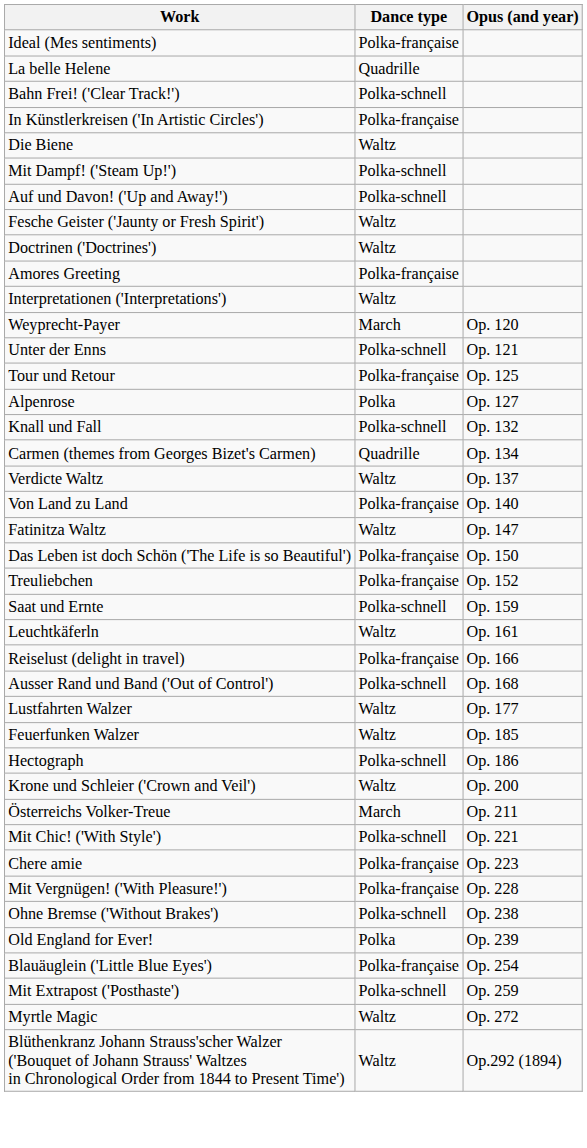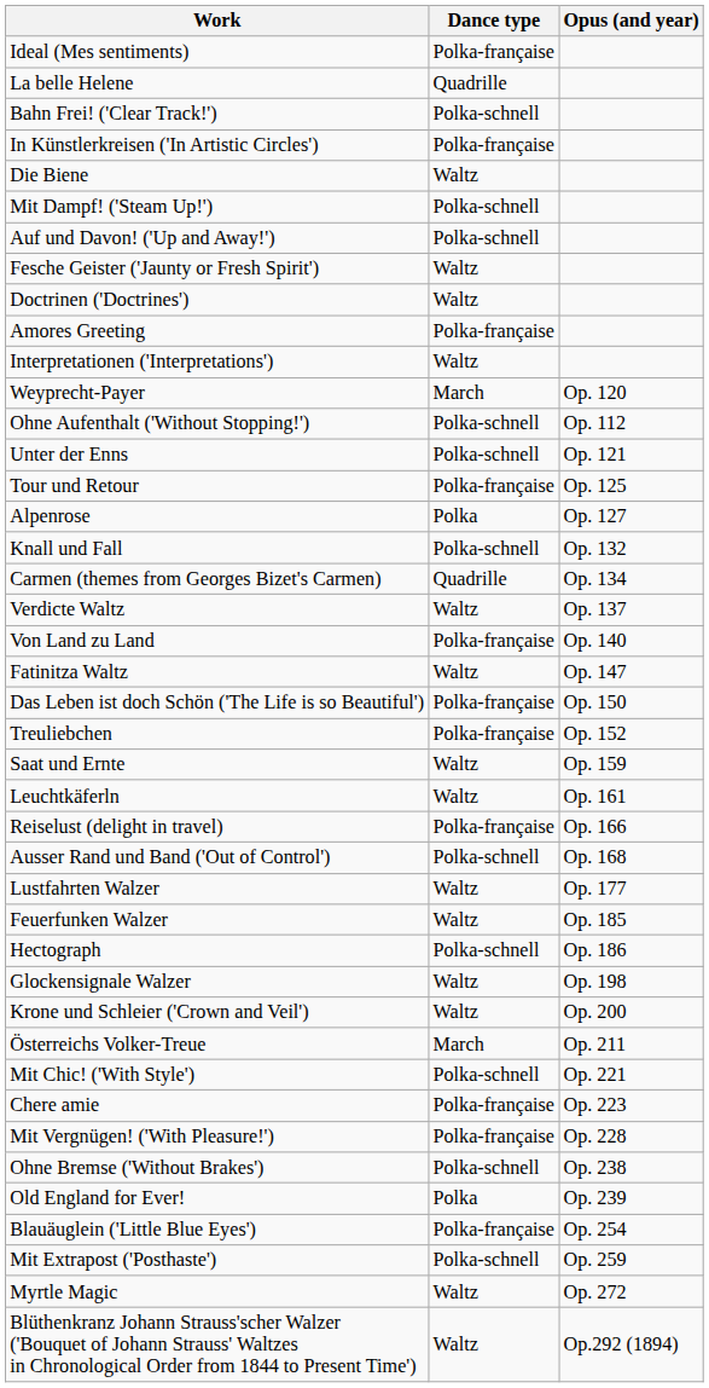 <table class="wikitable sortable">
 <tr>
 <th>Work</th>
 <th>Dance type</th>
 <th>Opus (and year)</th>
 </tr>
 <tr>
 <td>Ideal (Mes sentiments)</td>
 <td>Polka-française</td>
 <td></td>
 </tr>
 <tr>
 <td>La belle Helene</td>
 <td>Quadrille</td>
 <td></td>
 </tr>
 <tr>
 <td>Bahn Frei! ('Clear Track!')</td>
 <td>Polka-schnell</td>
 <td></td>
 </tr>
 <tr>
 <td>In Künstlerkreisen ('In Artistic Circles')</td>
 <td>Polka-française</td>
 <td></td>
 </tr>
 <tr>
 <td>Die Biene</td>
 <td>Waltz</td>
 <td></td>
 </tr>
 <tr>
 <td>Mit Dampf! ('Steam Up!')</td>
 <td>Polka-schnell</td>
 <td></td>
 </tr>
 <tr>
 <td>Auf und Davon! ('Up and Away!')</td>
 <td>Polka-schnell</td>
 <td></td>
 </tr>
 <tr>
 <td>Fesche Geister ('Jaunty or Fresh Spirit')</td>
 <td>Waltz</td>
 <td></td>
 </tr>
 <tr>
 <td>Doctrinen ('Doctrines')</td>
 <td>Waltz</td>
 <td></td>
 </tr>
 <tr>
 <td>Amores Greeting</td>
 <td>Polka-française</td>
 <td></td>
 </tr>
 <tr>
 <td>Interpretationen ('Interpretations')</td>
 <td>Waltz</td>
 <td></td>
 </tr>
 <tr>
 <td>Weyprecht-Payer</td>
 <td>March</td>
 <td>Op. 120</td>
 </tr>
 <tr>
+<td>Ohne Aufenthalt ('Without Stopping!')</td>
+<td>Polka-schnell</td>
+<td>Op. 112</td>
+</tr>
+<tr>
 <td>Unter der Enns</td>
 <td>Polka-schnell</td>
 <td>Op. 121</td>
 </tr>
 <tr>
 <td>Tour und Retour</td>
 <td>Polka-française</td>
 <td>Op. 125</td>
 </tr>
 <tr>
 <td>Alpenrose</td>
 <td>Polka</td>
 <td>Op. 127</td>
 </tr>
 <tr>
 <td>Knall und Fall</td>
 <td>Polka-schnell</td>
 <td>Op. 132</td>
 </tr>
 <tr>
 <td>Carmen (themes from Georges Bizet's Carmen)</td>
 <td>Quadrille</td>
 <td>Op. 134</td>
 </tr>
 <tr>
 <td>Verdicte Waltz</td>
 <td>Waltz</td>
 <td>Op. 137</td>
 </tr>
 <tr>
 <td>Von Land zu Land</td>
 <td>Polka-française</td>
 <td>Op. 140</td>
 </tr>
 <tr>
 <td>Fatinitza Waltz</td>
 <td>Waltz</td>
 <td>Op. 147</td>
 </tr>
 <tr>
 <td>Das Leben ist doch Schön ('The Life is so Beautiful')</td>
 <td>Polka-française</td>
 <td>Op. 150</td>
 </tr>
 <tr>
 <td>Treuliebchen</td>
 <td>Polka-française</td>
 <td>Op. 152</td>
 </tr>
 <tr>
 <td>Saat und Ernte</td>
-<td>Polka-schnell</td>
+<td>Waltz</td>
 <td>Op. 159</td>
 </tr>
 <tr>
 <td>Leuchtkäferln</td>
 <td>Waltz</td>
 <td>Op. 161</td>
 </tr>
 <tr>
 <td>Reiselust (delight in travel)</td>
 <td>Polka-française</td>
 <td>Op. 166</td>
 </tr>
 <tr>
 <td>Ausser Rand und Band ('Out of Control')</td>
 <td>Polka-schnell</td>
 <td>Op. 168</td>
 </tr>
 <tr>
 <td>Lustfahrten Walzer</td>
 <td>Waltz</td>
 <td>Op. 177</td>
 </tr>
 <tr>
 <td>Feuerfunken Walzer</td>
 <td>Waltz</td>
 <td>Op. 185</td>
 </tr>
 <tr>
 <td>Hectograph</td>
 <td>Polka-schnell</td>
 <td>Op. 186</td>
+</tr>
+<tr>
+<td>Glockensignale Walzer</td>
+<td>Waltz</td>
+<td>Op. 198</td>
 </tr>
 <tr>
 <td>Krone und Schleier ('Crown and Veil')</td>
 <td>Waltz</td>
 <td>Op. 200</td>
 </tr>
 <tr>
 <td>Österreichs Volker-Treue</td>
 <td>March</td>
 <td>Op. 211</td>
 </tr>
 <tr>
 <td>Mit Chic! ('With Style')</td>
 <td>Polka-schnell</td>
 <td>Op. 221</td>
 </tr>
 <tr>
 <td>Chere amie</td>
 <td>Polka-française</td>
 <td>Op. 223</td>
 </tr>
 <tr>
 <td>Mit Vergnügen! ('With Pleasure!')</td>
 <td>Polka-française</td>
 <td>Op. 228</td>
 </tr>
 <tr>
 <td>Ohne Bremse ('Without Brakes')</td>
 <td>Polka-schnell</td>
 <td>Op. 238</td>
 </tr>
 <tr>
 <td>Old England for Ever!</td>
 <td>Polka</td>
 <td>Op. 239</td>
 </tr>
 <tr>
 <td>Blauäuglein ('Little Blue Eyes')</td>
 <td>Polka-française</td>
 <td>Op. 254</td>
 </tr>
 <tr>
 <td>Mit Extrapost ('Posthaste')</td>
 <td>Polka-schnell</td>
 <td>Op. 259</td>
 </tr>
 <tr>
 <td>Myrtle Magic</td>
 <td>Waltz</td>
 <td>Op. 272</td>
 </tr>
 <tr>
 <td>Blüthenkranz Johann Strauss'scher Walzer<br>('Bouquet of Johann Strauss' Waltzes<br>in Chronological Order from 1844 to Present Time')</td>
 <td>Waltz</td>
 <td>Op.292 (1894)</td>
 </tr>
 </table>
